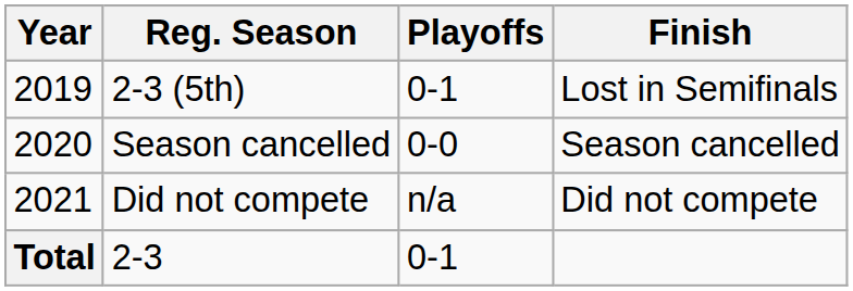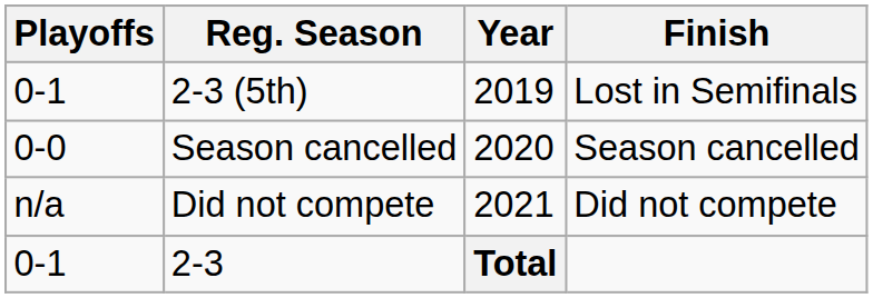 <table class="wikitable">
 <tr>
+<th>Playoffs</th>
+<th>Reg. Season</th>
 <th>Year</th>
-<th>Reg. Season</th>
-<th>Playoffs</th>
 <th>Finish</th>
 </tr>
 <tr>
+<td>0-1</td>
+<td>2-3 (5th)</td>
 <td>2019</td>
-<td>2-3 (5th)</td>
-<td>0-1</td>
 <td>Lost in Semifinals</td>
 </tr>
 <tr>
+<td>0-0</td>
+<td>Season cancelled</td>
 <td>2020</td>
-<td>Season cancelled</td>
-<td>0-0</td>
 <td>Season cancelled</td>
 </tr>
 <tr>
+<td>n/a</td>
+<td>Did not compete</td>
 <td>2021</td>
-<td>Did not compete</td>
-<td>n/a</td>
 <td>Did not compete</td>
 </tr>
 <tr>
+<td>0-1</td>
+<td>2-3</td>
 <th>Total</th>
-<td>2-3</td>
-<td>0-1</td>
 <td></td>
 </tr>
 </table>
